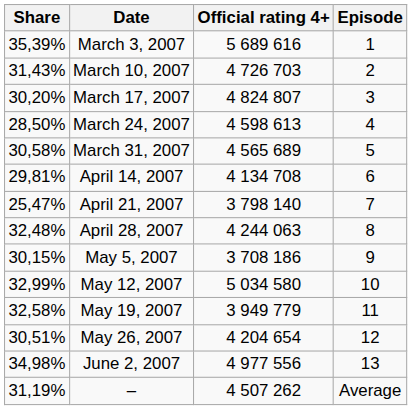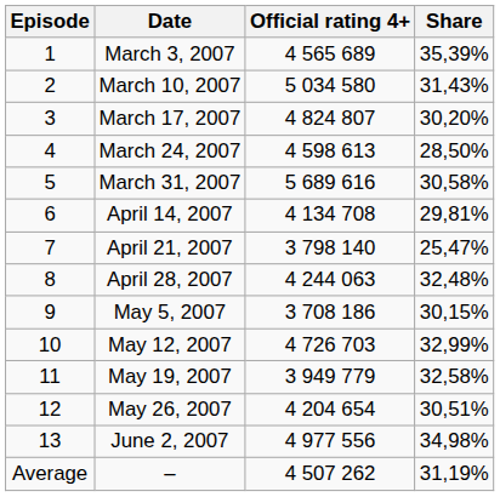 <table class="wikitable" style="font-size:100%; text-align:center">
 <tr>
-<th>Share</th>
+<th>Episode</th>
 <th>Date</th>
 <th>Official rating 4+</th>
-<th>Episode</th>
+<th>Share</th>
 </tr>
 <tr>
+<td>1</td>
+<td>March 3, 2007</td>
+<td>4 565 689</td>
 <td>35,39%</td>
-<td>March 3, 2007</td>
-<td>5 689 616</td>
-<td>1</td>
 </tr>
 <tr>
+<td>2</td>
+<td>March 10, 2007</td>
+<td>5 034 580</td>
 <td>31,43%</td>
-<td>March 10, 2007</td>
-<td>4 726 703</td>
-<td>2</td>
 </tr>
 <tr>
-<td>30,20%</td>
+<td>3</td>
 <td>March 17, 2007</td>
 <td>4 824 807</td>
-<td>3</td>
+<td>30,20%</td>
 </tr>
 <tr>
-<td>28,50%</td>
+<td>4</td>
 <td>March 24, 2007</td>
 <td>4 598 613</td>
-<td>4</td>
+<td>28,50%</td>
 </tr>
 <tr>
+<td>5</td>
+<td>March 31, 2007</td>
+<td>5 689 616</td>
 <td>30,58%</td>
-<td>March 31, 2007</td>
-<td>4 565 689</td>
-<td>5</td>
 </tr>
 <tr>
-<td>29,81%</td>
+<td>6</td>
 <td>April 14, 2007</td>
 <td>4 134 708</td>
-<td>6</td>
+<td>29,81%</td>
 </tr>
 <tr>
-<td>25,47%</td>
+<td>7</td>
 <td>April 21, 2007</td>
 <td>3 798 140</td>
-<td>7</td>
+<td>25,47%</td>
 </tr>
 <tr>
-<td>32,48%</td>
+<td>8</td>
 <td>April 28, 2007</td>
 <td>4 244 063</td>
-<td>8</td>
+<td>32,48%</td>
 </tr>
 <tr>
-<td>30,15%</td>
+<td>9</td>
 <td>May 5, 2007</td>
 <td>3 708 186</td>
-<td>9</td>
+<td>30,15%</td>
 </tr>
 <tr>
+<td>10</td>
+<td>May 12, 2007</td>
+<td>4 726 703</td>
 <td>32,99%</td>
-<td>May 12, 2007</td>
-<td>5 034 580</td>
-<td>10</td>
 </tr>
 <tr>
-<td>32,58%</td>
+<td>11</td>
 <td>May 19, 2007</td>
 <td>3 949 779</td>
-<td>11</td>
+<td>32,58%</td>
 </tr>
 <tr>
-<td>30,51%</td>
+<td>12</td>
 <td>May 26, 2007</td>
 <td>4 204 654</td>
-<td>12</td>
+<td>30,51%</td>
 </tr>
 <tr>
-<td>34,98%</td>
+<td>13</td>
 <td>June 2, 2007</td>
 <td>4 977 556</td>
-<td>13</td>
+<td>34,98%</td>
 </tr>
 <tr>
-<td>31,19%</td>
+<td>Average</td>
 <td>–</td>
 <td>4 507 262</td>
-<td>Average</td>
+<td>31,19%</td>
 </tr>
 </table>
